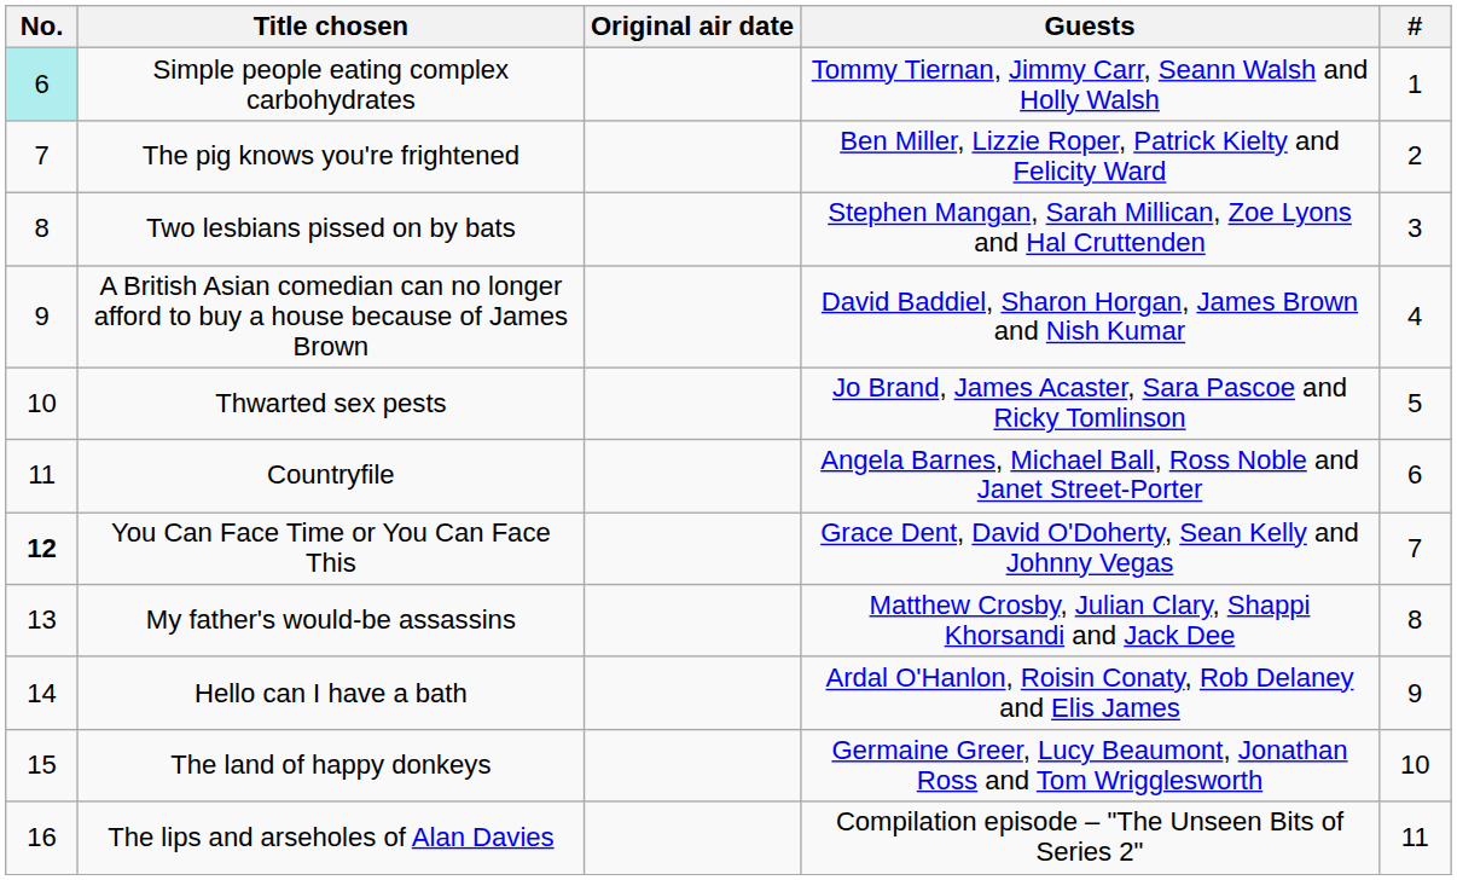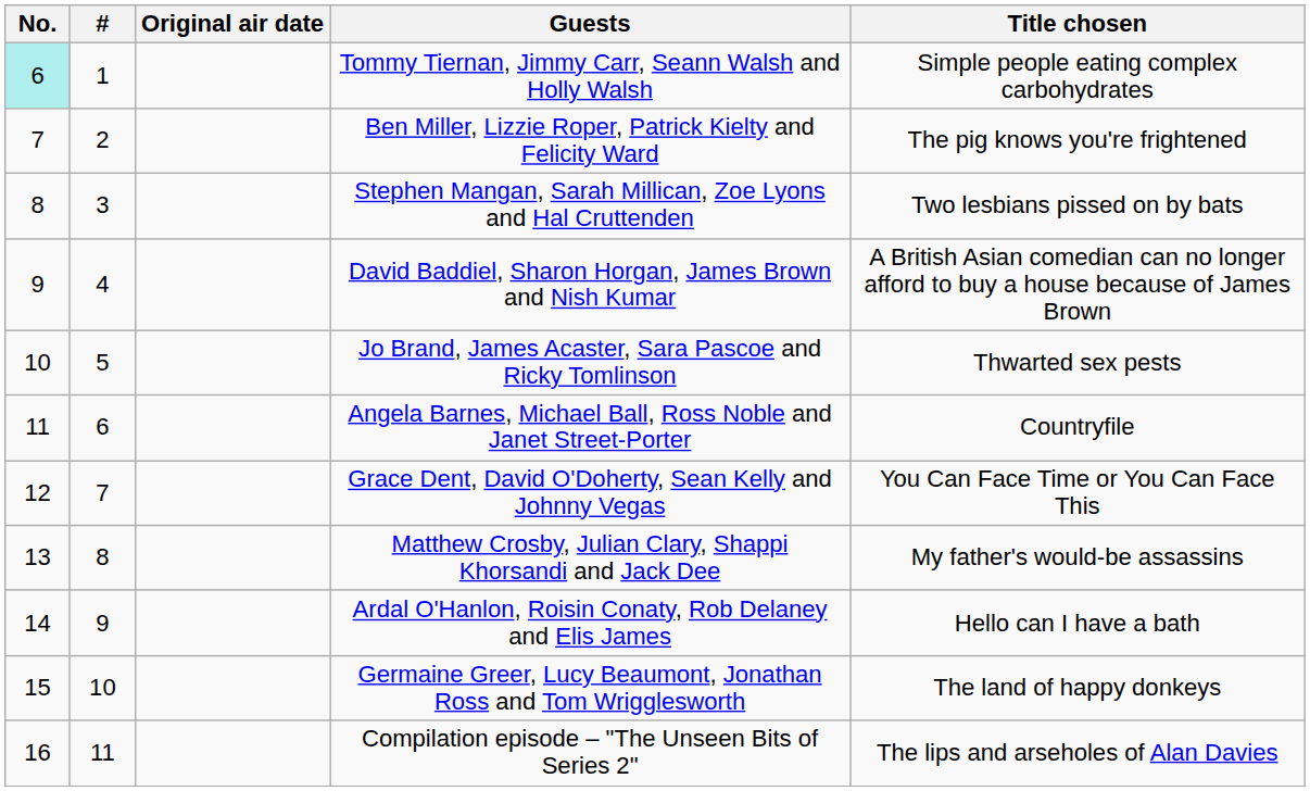 <table class="wikitable" style="text-align:center;">
 <tr>
 <th style="width:5%;">No.</th>
-<th style="width:35%;">Title chosen</th>
+<th style="width:5%;">#</th>
 <th style="width:15%;">Original air date</th>
 <th style="width:40%;">Guests</th>
-<th style="width:5%;">#</th>
+<th style="width:35%;">Title chosen</th>
 </tr>
 <tr>
 <td style="background: paleturquoise;">6</td>
-<td>Simple people eating complex carbohydrates</td>
+<td>1</td>
 <td></td>
 <td><a href='#'>Tommy Tiernan</a>, <a href='#'>Jimmy Carr</a>, <a href='#'>Seann Walsh</a> and <a href='#'>Holly Walsh</a></td>
-<td>1</td>
+<td>Simple people eating complex carbohydrates</td>
 </tr>
 <tr>
 <td>7</td>
-<td>The pig knows you're frightened</td>
+<td>2</td>
 <td></td>
 <td><a href='#'>Ben Miller</a>, <a href='#'>Lizzie Roper</a>, <a href='#'>Patrick Kielty</a> and <a href='#'>Felicity Ward</a></td>
-<td>2</td>
+<td>The pig knows you're frightened</td>
 </tr>
 <tr>
 <td>8</td>
-<td>Two lesbians pissed on by bats</td>
+<td>3</td>
 <td></td>
 <td><a href='#'>Stephen Mangan</a>, <a href='#'>Sarah Millican</a>, <a href='#'>Zoe Lyons</a> and <a href='#'>Hal Cruttenden</a></td>
-<td>3</td>
+<td>Two lesbians pissed on by bats</td>
 </tr>
 <tr>
 <td>9</td>
-<td>A British Asian comedian can no longer afford to buy a house because of James Brown</td>
+<td>4</td>
 <td></td>
 <td><a href='#'>David Baddiel</a>, <a href='#'>Sharon Horgan</a>, <a href='#'>James Brown</a> and <a href='#'>Nish Kumar</a></td>
-<td>4</td>
+<td>A British Asian comedian can no longer afford to buy a house because of James Brown</td>
 </tr>
 <tr>
 <td>10</td>
-<td>Thwarted sex pests</td>
+<td>5</td>
 <td></td>
 <td><a href='#'>Jo Brand</a>, <a href='#'>James Acaster</a>, <a href='#'>Sara Pascoe</a> and <a href='#'>Ricky Tomlinson</a></td>
-<td>5</td>
+<td>Thwarted sex pests</td>
 </tr>
 <tr>
 <td>11</td>
-<td>Countryfile</td>
+<td>6</td>
 <td></td>
 <td><a href='#'>Angela Barnes</a>, <a href='#'>Michael Ball</a>, <a href='#'>Ross Noble</a> and <a href='#'>Janet Street-Porter</a></td>
-<td>6</td>
+<td>Countryfile</td>
 </tr>
 <tr>
-<td><strong>12</strong></td>
-<td>You Can Face Time or You Can Face This</td>
+<td>12</td>
+<td>7</td>
 <td></td>
 <td><a href='#'>Grace Dent</a>, <a href='#'>David O'Doherty</a>, <a href='#'>Sean Kelly</a> and <a href='#'>Johnny Vegas</a></td>
-<td>7</td>
+<td>You Can Face Time or You Can Face This</td>
 </tr>
 <tr>
 <td>13</td>
-<td>My father's would-be assassins</td>
+<td>8</td>
 <td></td>
 <td><a href='#'>Matthew Crosby</a>, <a href='#'>Julian Clary</a>, <a href='#'>Shappi Khorsandi</a> and <a href='#'>Jack Dee</a></td>
-<td>8</td>
+<td>My father's would-be assassins</td>
 </tr>
 <tr>
 <td>14</td>
-<td>Hello can I have a bath</td>
+<td>9</td>
 <td></td>
 <td><a href='#'>Ardal O'Hanlon</a>, <a href='#'>Roisin Conaty</a>, <a href='#'>Rob Delaney</a> and <a href='#'>Elis James</a></td>
-<td>9</td>
+<td>Hello can I have a bath</td>
 </tr>
 <tr>
 <td>15</td>
-<td>The land of happy donkeys</td>
+<td>10</td>
 <td></td>
 <td><a href='#'>Germaine Greer</a>, <a href='#'>Lucy Beaumont</a>, <a href='#'>Jonathan Ross</a> and <a href='#'>Tom Wrigglesworth</a></td>
-<td>10</td>
+<td>The land of happy donkeys</td>
 </tr>
 <tr>
 <td>16</td>
-<td>The lips and arseholes of <a href='#'>Alan Davies</a></td>
+<td>11</td>
 <td></td>
 <td>Compilation episode – "The Unseen Bits of Series 2"</td>
-<td>11</td>
+<td>The lips and arseholes of <a href='#'>Alan Davies</a></td>
 </tr>
 </table>
